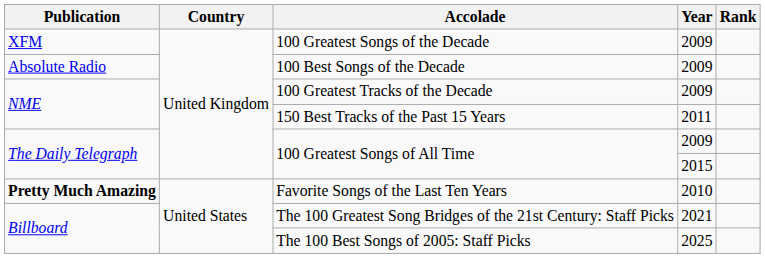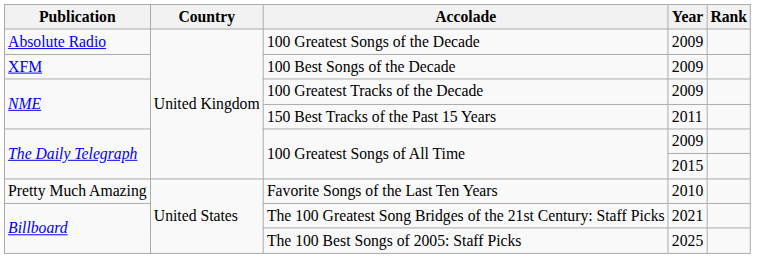 <table class="wikitable sortable">
 <tr>
 <th>Publication</th>
 <th>Country</th>
 <th>Accolade</th>
 <th>Year</th>
 <th style="text-align:center;">Rank</th>
 </tr>
 <tr>
-<td><a href='#'>XFM</a></td>
+<td><a href='#'>Absolute Radio</a></td>
 <td rowspan="6">United Kingdom</td>
 <td>100 Greatest Songs of the Decade</td>
 <td>2009</td>
 <td></td>
 </tr>
 <tr>
-<td><a href='#'>Absolute Radio</a></td>
+<td><a href='#'>XFM</a></td>
 <td>100 Best Songs of the Decade</td>
 <td>2009</td>
 <td></td>
 </tr>
 <tr>
 <td rowspan="2"><em><a href='#'>NME</a></em></td>
 <td>100 Greatest Tracks of the Decade</td>
 <td>2009</td>
 <td></td>
 </tr>
 <tr>
 <td>150 Best Tracks of the Past 15 Years</td>
 <td>2011</td>
 <td></td>
 </tr>
 <tr>
 <td rowspan="2"><em><a href='#'>The Daily Telegraph</a></em></td>
 <td rowspan="2">100 Greatest Songs of All Time</td>
 <td>2009</td>
 <td></td>
 </tr>
 <tr>
 <td>2015</td>
 <td></td>
 </tr>
 <tr>
-<td><strong>Pretty Much Amazing</strong></td>
+<td>Pretty Much Amazing</td>
 <td rowspan="3">United States</td>
 <td>Favorite Songs of the Last Ten Years</td>
 <td>2010</td>
 <td></td>
 </tr>
 <tr>
 <td rowspan="3"><em><a href='#'>Billboard</a></em></td>
 <td>The 100 Greatest Song Bridges of the 21st Century: Staff Picks</td>
 <td>2021</td>
 <td></td>
 </tr>
 <tr>
 <td>The 100 Best Songs of 2005: Staff Picks</td>
 <td>2025</td>
 <td></td>
 </tr>
 </table>
